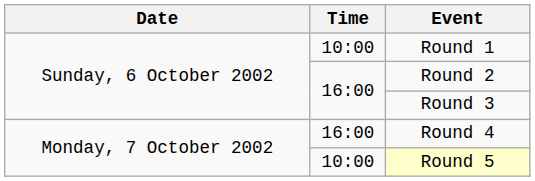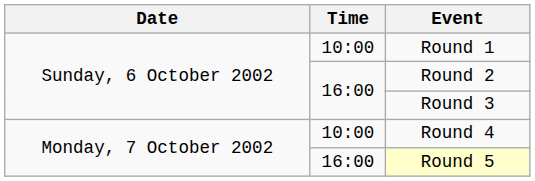 <table class = "wikitable" style="text-align:center;">
 <tr>
 <th width=220>Date</th>
 <th width=50>Time</th>
 <th width=100>Event</th>
 </tr>
 <tr>
 <td rowspan=3>Sunday, 6 October 2002</td>
 <td>10:00</td>
 <td>Round 1</td>
 </tr>
 <tr>
 <td rowspan=2>16:00</td>
 <td>Round 2</td>
 </tr>
 <tr>
 <td>Round 3</td>
 </tr>
 <tr>
 <td rowspan=2>Monday, 7 October 2002</td>
-<td>16:00</td>
+<td>10:00</td>
 <td>Round 4</td>
 </tr>
 <tr>
-<td>10:00</td>
+<td>16:00</td>
 <td bgcolor=ffffcc>Round 5</td>
 </tr>
 </table>
